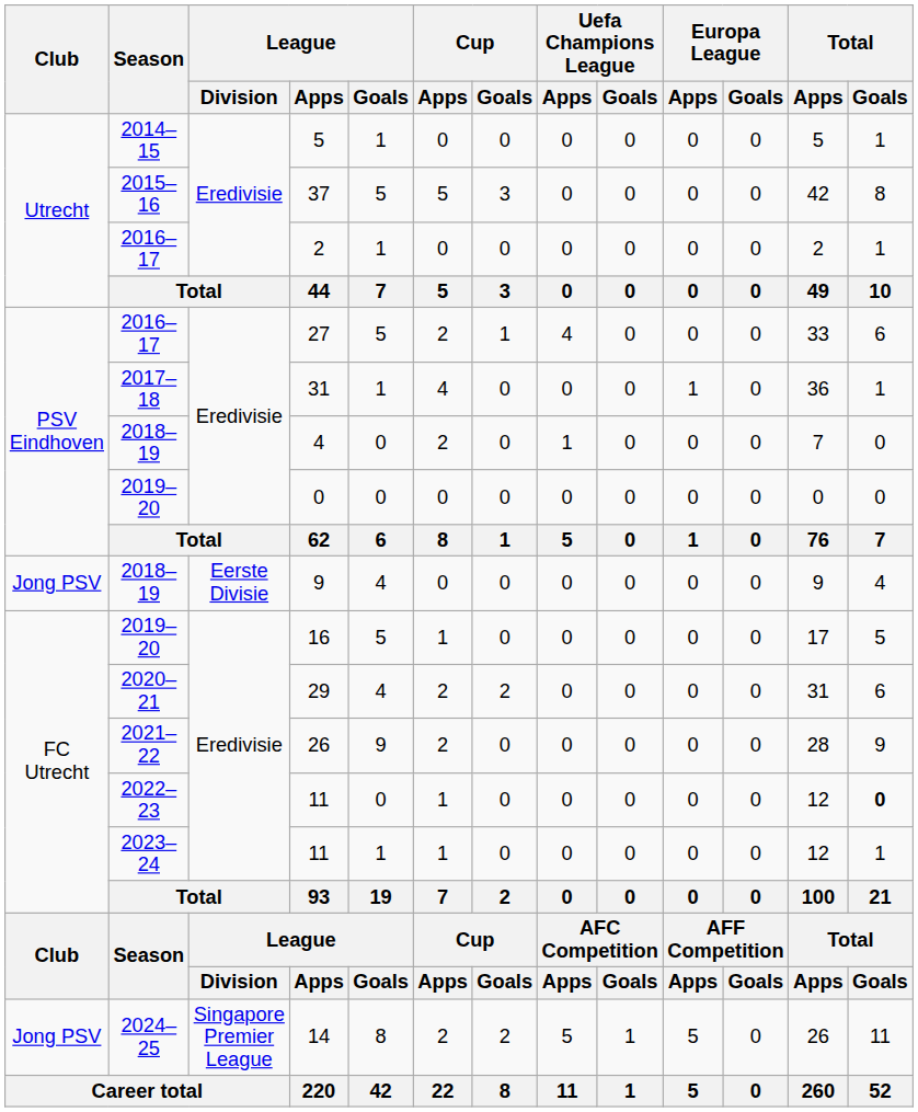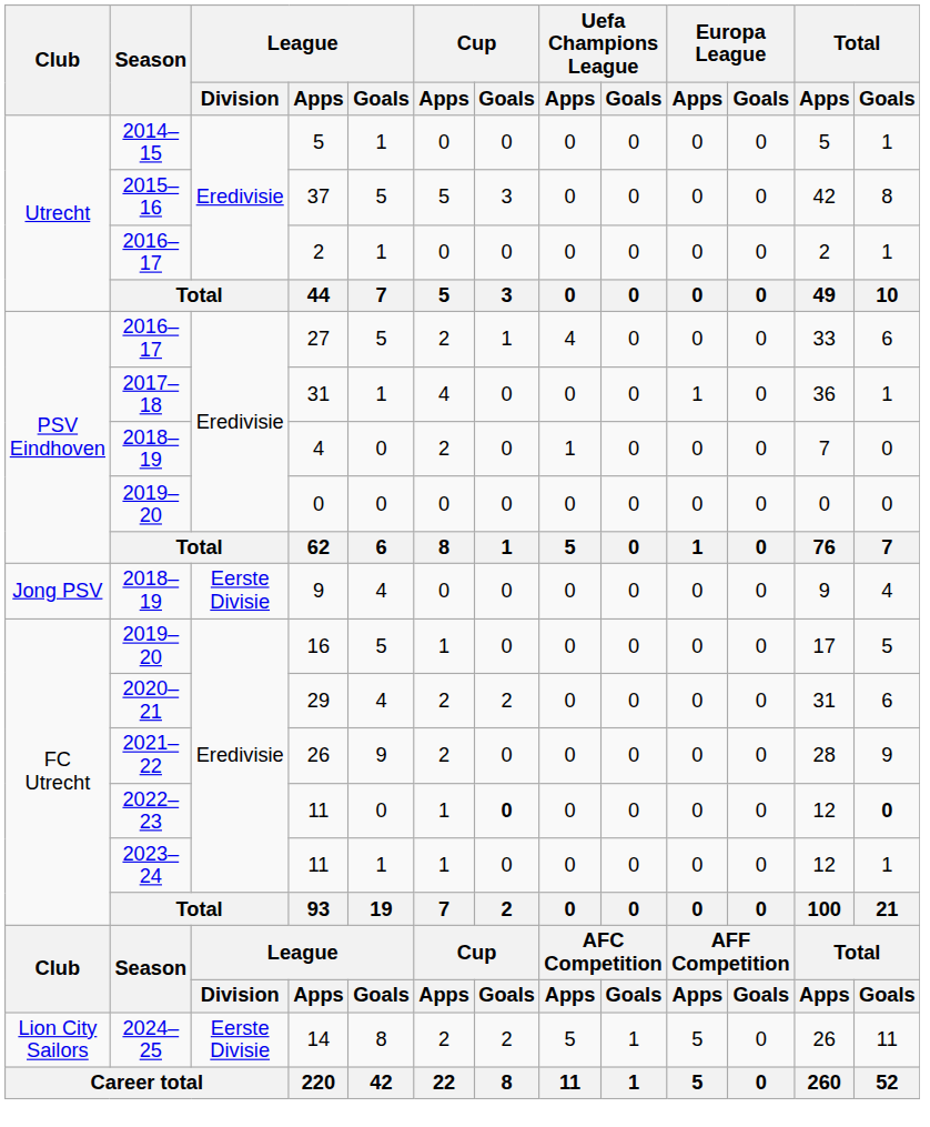 <table class=wikitable style=text-align:center>
 <tr>
 <th rowspan="2">Club</th>
 <th rowspan="2">Season</th>
 <th colspan="3">League</th>
 <th colspan="2">Cup</th>
 <th colspan="2">Uefa Champions League</th>
 <th colspan="2">Europa League</th>
 <th colspan="2">Total</th>
 </tr>
 <tr>
 <th>Division</th>
 <th>Apps</th>
 <th>Goals</th>
 <th>Apps</th>
 <th>Goals</th>
 <th>Apps</th>
 <th>Goals</th>
 <th>Apps</th>
 <th>Goals</th>
 <th>Apps</th>
 <th>Goals</th>
 </tr>
 <tr>
 <td rowspan="4"><a href='#'>Utrecht</a></td>
 <td><a href='#'>2014–15</a></td>
 <td rowspan="3"><a href='#'>Eredivisie</a></td>
 <td>5</td>
 <td>1</td>
 <td>0</td>
 <td>0</td>
 <td>0</td>
 <td>0</td>
 <td>0</td>
 <td>0</td>
 <td>5</td>
 <td>1</td>
 </tr>
 <tr>
 <td><a href='#'>2015–16</a></td>
 <td>37</td>
 <td>5</td>
 <td>5</td>
 <td>3</td>
 <td>0</td>
 <td>0</td>
 <td>0</td>
 <td>0</td>
 <td>42</td>
 <td>8</td>
 </tr>
 <tr>
 <td><a href='#'>2016–17</a></td>
 <td>2</td>
 <td>1</td>
 <td>0</td>
 <td>0</td>
 <td>0</td>
 <td>0</td>
 <td>0</td>
 <td>0</td>
 <td>2</td>
 <td>1</td>
 </tr>
 <tr>
 <th colspan="2">Total</th>
 <th>44</th>
 <th>7</th>
 <th>5</th>
 <th>3</th>
 <th>0</th>
 <th>0</th>
 <th>0</th>
 <th>0</th>
 <th>49</th>
 <th>10</th>
 </tr>
 <tr>
 <td rowspan="5"><a href='#'>PSV Eindhoven</a></td>
 <td><a href='#'>2016–17</a></td>
 <td rowspan="4">Eredivisie</td>
 <td>27</td>
 <td>5</td>
 <td>2</td>
 <td>1</td>
 <td>4</td>
 <td>0</td>
 <td>0</td>
 <td>0</td>
 <td>33</td>
 <td>6</td>
 </tr>
 <tr>
 <td><a href='#'>2017–18</a></td>
 <td>31</td>
 <td>1</td>
 <td>4</td>
 <td>0</td>
 <td>0</td>
 <td>0</td>
 <td>1</td>
 <td>0</td>
 <td>36</td>
 <td>1</td>
 </tr>
 <tr>
 <td><a href='#'>2018–19</a></td>
 <td>4</td>
 <td>0</td>
 <td>2</td>
 <td>0</td>
 <td>1</td>
 <td>0</td>
 <td>0</td>
 <td>0</td>
 <td>7</td>
 <td>0</td>
 </tr>
 <tr>
 <td><a href='#'>2019–20</a></td>
 <td>0</td>
 <td>0</td>
 <td>0</td>
 <td>0</td>
 <td>0</td>
 <td>0</td>
 <td>0</td>
 <td>0</td>
 <td>0</td>
 <td>0</td>
 </tr>
 <tr>
 <th colspan="2">Total</th>
 <th>62</th>
 <th>6</th>
 <th>8</th>
 <th>1</th>
 <th>5</th>
 <th>0</th>
 <th>1</th>
 <th>0</th>
 <th>76</th>
 <th>7</th>
 </tr>
 <tr>
 <td><a href='#'>Jong PSV</a></td>
 <td><a href='#'>2018–19</a></td>
 <td><a href='#'>Eerste Divisie</a></td>
 <td>9</td>
 <td>4</td>
 <td>0</td>
 <td>0</td>
 <td>0</td>
 <td>0</td>
 <td>0</td>
 <td>0</td>
 <td>9</td>
 <td>4</td>
 </tr>
 <tr>
 <td rowspan="6">FC Utrecht</td>
 <td><a href='#'>2019–20</a></td>
 <td rowspan="5">Eredivisie</td>
 <td>16</td>
 <td>5</td>
 <td>1</td>
 <td>0</td>
 <td>0</td>
 <td>0</td>
 <td>0</td>
 <td>0</td>
 <td>17</td>
 <td>5</td>
 </tr>
 <tr>
 <td><a href='#'>2020–21</a></td>
 <td>29</td>
 <td>4</td>
 <td>2</td>
 <td>2</td>
 <td>0</td>
 <td>0</td>
 <td>0</td>
 <td>0</td>
 <td>31</td>
 <td>6</td>
 </tr>
 <tr>
 <td><a href='#'>2021–22</a></td>
 <td>26</td>
 <td>9</td>
 <td>2</td>
 <td>0</td>
 <td>0</td>
 <td>0</td>
 <td>0</td>
 <td>0</td>
 <td>28</td>
 <td>9</td>
 </tr>
 <tr>
 <td><a href='#'>2022–23</a></td>
 <td>11</td>
 <td>0</td>
 <td>1</td>
-<td>0</td>
+<td><strong>0</strong></td>
 <td>0</td>
 <td>0</td>
 <td>0</td>
 <td>0</td>
 <td>12</td>
 <td><strong>0</strong></td>
 </tr>
 <tr>
 <td><a href='#'>2023–24</a></td>
 <td>11</td>
 <td>1</td>
 <td>1</td>
 <td>0</td>
 <td>0</td>
 <td>0</td>
 <td>0</td>
 <td>0</td>
 <td>12</td>
 <td>1</td>
 </tr>
 <tr>
 <th colspan="2">Total</th>
 <th>93</th>
 <th>19</th>
 <th>7</th>
 <th>2</th>
 <th>0</th>
 <th>0</th>
 <th>0</th>
 <th>0</th>
 <th>100</th>
 <th>21</th>
 </tr>
 <tr>
 <th rowspan="2">Club</th>
 <th rowspan="2">Season</th>
 <th colspan="3">League</th>
 <th colspan="2">Cup</th>
 <th colspan="2">AFC Competition</th>
 <th colspan="2">AFF Competition</th>
 <th colspan="2">Total</th>
 </tr>
 <tr>
 <th>Division</th>
 <th>Apps</th>
 <th>Goals</th>
 <th>Apps</th>
 <th>Goals</th>
 <th>Apps</th>
 <th>Goals</th>
 <th>Apps</th>
 <th>Goals</th>
 <th>Apps</th>
 <th>Goals</th>
 </tr>
 <tr>
-<td><a href='#'>Jong PSV</a></td>
+<td><a href='#'>Lion City Sailors</a></td>
 <td><a href='#'>2024–25</a></td>
-<td><a href='#'>Singapore Premier League</a></td>
+<td><a href='#'>Eerste Divisie</a></td>
 <td>14</td>
 <td>8</td>
 <td>2 </td>
 <td>2</td>
 <td>5</td>
 <td>1</td>
 <td>5</td>
 <td>0</td>
 <td>26</td>
 <td>11</td>
 </tr>
 <tr>
 <th colspan="3">Career total</th>
 <th>220</th>
 <th>42</th>
 <th>22</th>
 <th>8</th>
 <th>11</th>
 <th>1</th>
 <th>5</th>
 <th>0</th>
 <th>260</th>
 <th>52</th>
 </tr>
 </table>
